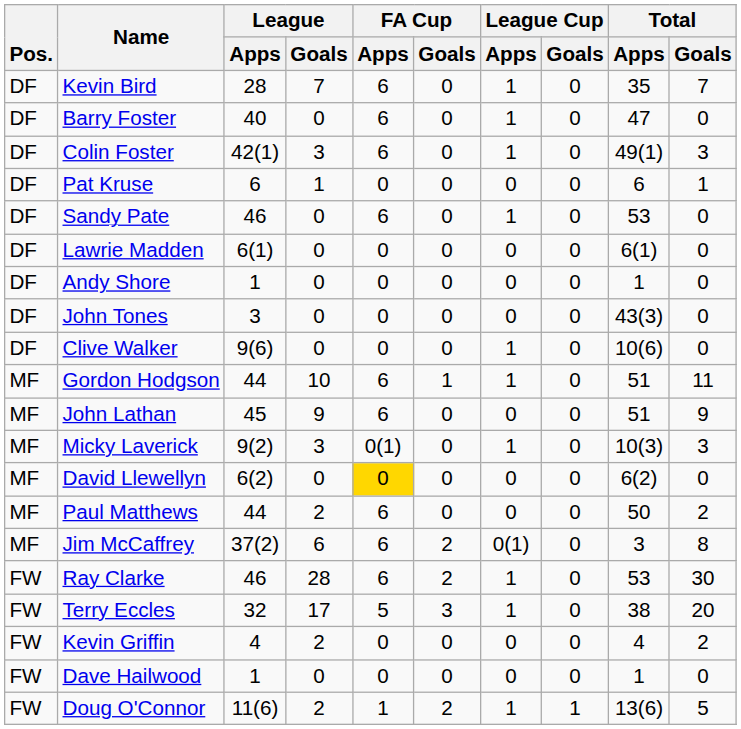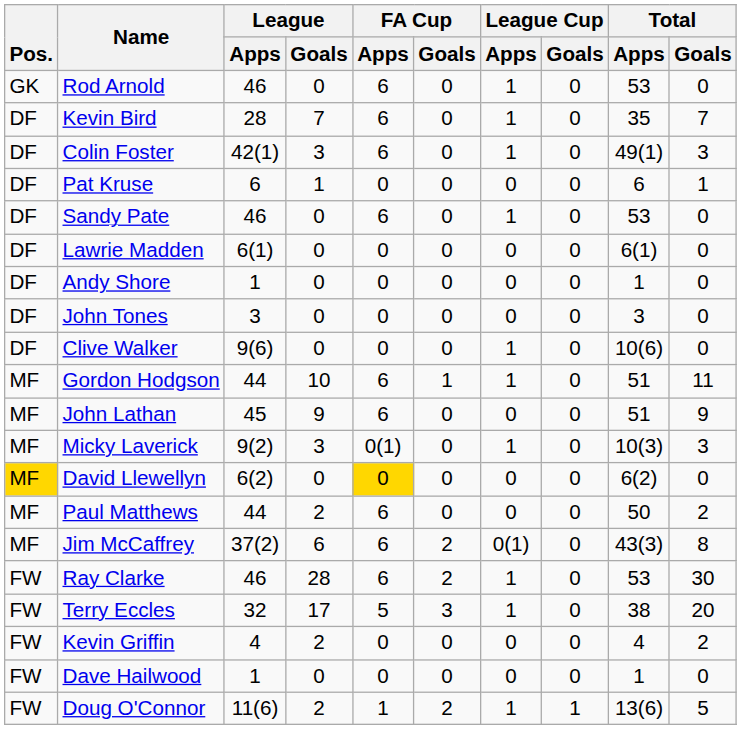 <table class="wikitable" style="text-align:center">
 <tr>
 <th rowspan="2" valign="bottom">Pos.</th>
 <th rowspan="2">Name</th>
 <th colspan="2" width="85">League</th>
 <th colspan="2" width="85">FA Cup</th>
 <th colspan="2" width="85">League Cup</th>
 <th colspan="2" width="85">Total</th>
 </tr>
 <tr>
 <th>Apps</th>
 <th>Goals</th>
 <th>Apps</th>
 <th>Goals</th>
 <th>Apps</th>
 <th>Goals</th>
 <th>Apps</th>
 <th>Goals</th>
 </tr>
 <tr>
+<td align="left">GK</td>
+<td align="left"> <a href='#'>Rod Arnold</a></td>
+<td>46</td>
+<td>0</td>
+<td>6</td>
+<td>0</td>
+<td>1</td>
+<td>0</td>
+<td>53</td>
+<td>0</td>
+</tr>
+<tr>
 <td align="left">DF</td>
 <td align="left"> <a href='#'>Kevin Bird</a></td>
 <td>28</td>
 <td>7</td>
 <td>6</td>
 <td>0</td>
 <td>1</td>
 <td>0</td>
 <td>35</td>
 <td>7</td>
-</tr>
-<tr>
-<td align="left">DF</td>
-<td align="left"> <a href='#'>Barry Foster</a></td>
-<td>40</td>
-<td>0</td>
-<td>6</td>
-<td>0</td>
-<td>1</td>
-<td>0</td>
-<td>47</td>
-<td>0</td>
 </tr>
 <tr>
 <td align="left">DF</td>
 <td align="left"> <a href='#'>Colin Foster</a></td>
 <td>42(1)</td>
 <td>3</td>
 <td>6</td>
 <td>0</td>
 <td>1</td>
 <td>0</td>
 <td>49(1)</td>
 <td>3</td>
 </tr>
 <tr>
 <td align="left">DF</td>
 <td align="left"> <a href='#'>Pat Kruse</a></td>
 <td>6</td>
 <td>1</td>
 <td>0</td>
 <td>0</td>
 <td>0</td>
 <td>0</td>
 <td>6</td>
 <td>1</td>
 </tr>
 <tr>
 <td align="left">DF</td>
 <td align="left"> <a href='#'>Sandy Pate</a></td>
 <td>46</td>
 <td>0</td>
 <td>6</td>
 <td>0</td>
 <td>1</td>
 <td>0</td>
 <td>53</td>
 <td>0</td>
 </tr>
 <tr>
 <td align="left">DF</td>
 <td align="left"> <a href='#'>Lawrie Madden</a></td>
 <td>6(1)</td>
 <td>0</td>
 <td>0</td>
 <td>0</td>
 <td>0</td>
 <td>0</td>
 <td>6(1)</td>
 <td>0</td>
 </tr>
 <tr>
 <td align="left">DF</td>
 <td align="left"> <a href='#'>Andy Shore</a></td>
 <td>1</td>
 <td>0</td>
 <td>0</td>
 <td>0</td>
 <td>0</td>
 <td>0</td>
 <td>1</td>
 <td>0</td>
 </tr>
 <tr>
 <td align="left">DF</td>
 <td align="left"> <a href='#'>John Tones</a></td>
 <td>3</td>
 <td>0</td>
 <td>0</td>
 <td>0</td>
 <td>0</td>
 <td>0</td>
-<td>43(3)</td>
+<td>3</td>
 <td>0</td>
 </tr>
 <tr>
 <td align="left">DF</td>
 <td align="left"> <a href='#'>Clive Walker</a></td>
 <td>9(6)</td>
 <td>0</td>
 <td>0</td>
 <td>0</td>
 <td>1</td>
 <td>0</td>
 <td>10(6)</td>
 <td>0</td>
 </tr>
 <tr>
 <td align="left">MF</td>
 <td align="left"> <a href='#'>Gordon Hodgson</a></td>
 <td>44</td>
 <td>10</td>
 <td>6</td>
 <td>1</td>
 <td>1</td>
 <td>0</td>
 <td>51</td>
 <td>11</td>
 </tr>
 <tr>
 <td align="left">MF</td>
 <td align="left"> <a href='#'>John Lathan</a></td>
 <td>45</td>
 <td>9</td>
 <td>6</td>
 <td>0</td>
 <td>0</td>
 <td>0</td>
 <td>51</td>
 <td>9</td>
 </tr>
 <tr>
 <td align="left">MF</td>
 <td align="left"> <a href='#'>Micky Laverick</a></td>
 <td>9(2)</td>
 <td>3</td>
 <td>0(1)</td>
 <td>0</td>
 <td>1</td>
 <td>0</td>
 <td>10(3)</td>
 <td>3</td>
 </tr>
 <tr>
-<td align="left">MF</td>
+<td align="left" style="background: gold;">MF</td>
 <td align="left"> <a href='#'>David Llewellyn</a></td>
 <td>6(2)</td>
 <td>0</td>
 <td style="background: gold;">0</td>
 <td>0</td>
 <td>0</td>
 <td>0</td>
 <td>6(2)</td>
 <td>0</td>
 </tr>
 <tr>
 <td align="left">MF</td>
 <td align="left"> <a href='#'>Paul Matthews</a></td>
 <td>44</td>
 <td>2</td>
 <td>6</td>
 <td>0</td>
 <td>0</td>
 <td>0</td>
 <td>50</td>
 <td>2</td>
 </tr>
 <tr>
 <td align="left">MF</td>
 <td align="left"> <a href='#'>Jim McCaffrey</a></td>
 <td>37(2)</td>
 <td>6</td>
 <td>6</td>
 <td>2</td>
 <td>0(1)</td>
 <td>0</td>
-<td>3</td>
+<td>43(3)</td>
 <td>8</td>
 </tr>
 <tr>
 <td align="left">FW</td>
 <td align="left"> <a href='#'>Ray Clarke</a></td>
 <td>46</td>
 <td>28</td>
 <td>6</td>
 <td>2</td>
 <td>1</td>
 <td>0</td>
 <td>53</td>
 <td>30</td>
 </tr>
 <tr>
 <td align="left">FW</td>
 <td align="left"> <a href='#'>Terry Eccles</a></td>
 <td>32</td>
 <td>17</td>
 <td>5</td>
 <td>3</td>
 <td>1</td>
 <td>0</td>
 <td>38</td>
 <td>20</td>
 </tr>
 <tr>
 <td align="left">FW</td>
 <td align="left"> <a href='#'>Kevin Griffin</a></td>
 <td>4</td>
 <td>2</td>
 <td>0</td>
 <td>0</td>
 <td>0</td>
 <td>0</td>
 <td>4</td>
 <td>2</td>
 </tr>
 <tr>
 <td align="left">FW</td>
 <td align="left"> <a href='#'>Dave Hailwood</a></td>
 <td>1</td>
 <td>0</td>
 <td>0</td>
 <td>0</td>
 <td>0</td>
 <td>0</td>
 <td>1</td>
 <td>0</td>
 </tr>
 <tr>
 <td align="left">FW</td>
 <td align="left"> <a href='#'>Doug O'Connor</a></td>
 <td>11(6)</td>
 <td>2</td>
 <td>1</td>
 <td>2</td>
 <td>1</td>
 <td>1</td>
 <td>13(6)</td>
 <td>5</td>
 </tr>
 <tr>
 </tr>
 </table>
